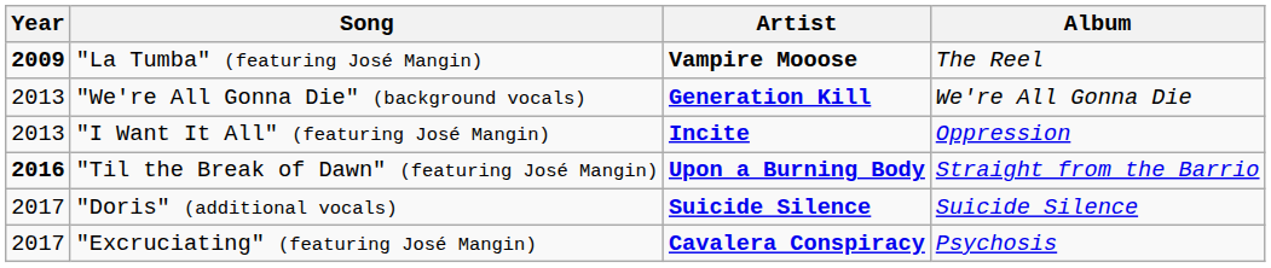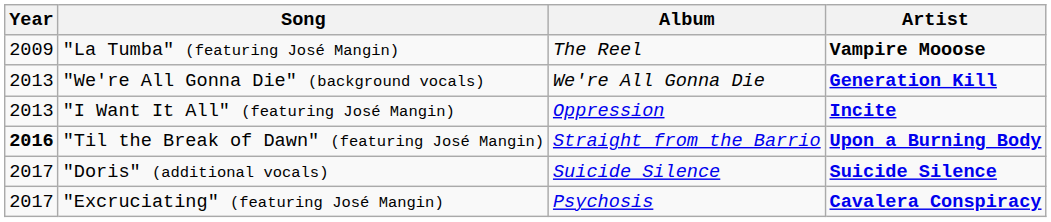 <table class="wikitable">
 <tr>
 <th>Year</th>
 <th>Song</th>
+<th>Album</th>
 <th>Artist</th>
-<th>Album</th>
 </tr>
 <tr>
-<td><strong>2009</strong></td>
+<td>2009</td>
 <td>"La Tumba" <small>(featuring José Mangin)</small></td>
+<td><em>The Reel</em></td>
 <td><strong>Vampire Mooose</strong></td>
-<td><em>The Reel</em></td>
 </tr>
 <tr>
 <td>2013</td>
 <td>"We're All Gonna Die" <small>(background vocals)</small></td>
+<td><em>We're All Gonna Die</em></td>
 <td><strong><a href='#'>Generation Kill</a></strong></td>
-<td><em>We're All Gonna Die</em></td>
 </tr>
 <tr>
 <td>2013</td>
 <td>"I Want It All" <small>(featuring José Mangin)</small></td>
+<td><em><a href='#'>Oppression</a></em></td>
 <td><strong><a href='#'>Incite</a></strong></td>
-<td><em><a href='#'>Oppression</a></em></td>
 </tr>
 <tr>
 <td><strong>2016</strong></td>
 <td>"Til the Break of Dawn" <small>(featuring José Mangin)</small></td>
+<td><em><a href='#'>Straight from the Barrio</a></em></td>
 <td><strong><a href='#'>Upon a Burning Body</a></strong></td>
-<td><em><a href='#'>Straight from the Barrio</a></em></td>
 </tr>
 <tr>
 <td>2017</td>
 <td>"Doris" <small>(additional vocals)</small></td>
+<td><em><a href='#'>Suicide Silence</a></em></td>
 <td><strong><a href='#'>Suicide Silence</a></strong></td>
-<td><em><a href='#'>Suicide Silence</a></em></td>
 </tr>
 <tr>
 <td>2017</td>
 <td>"Excruciating" <small>(featuring José Mangin)</small></td>
+<td><em><a href='#'>Psychosis</a></em></td>
 <td><strong><a href='#'>Cavalera Conspiracy</a></strong></td>
-<td><em><a href='#'>Psychosis</a></em></td>
 </tr>
 </table>
